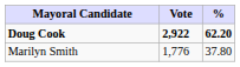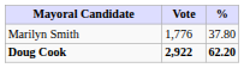 <table class="wikitable">
 <tr>
 <th style="background:#ddf; width:200px;">Mayoral Candidate</th>
 <th style="background:#ddf; width:50px;">Vote</th>
 <th style="background:#ddf; width:30px;">%</th>
 </tr>
 <tr>
+<td>Marilyn Smith</td>
+<td>1,776</td>
+<td>37.80</td>
+</tr>
+<tr>
 <td><strong>Doug Cook</strong></td>
 <td><strong>2,922</strong></td>
 <td><strong>62.20</strong></td>
 </tr>
-<tr>
-<td>Marilyn Smith</td>
-<td>1,776</td>
-<td>37.80</td>
-</tr>
 </table>
